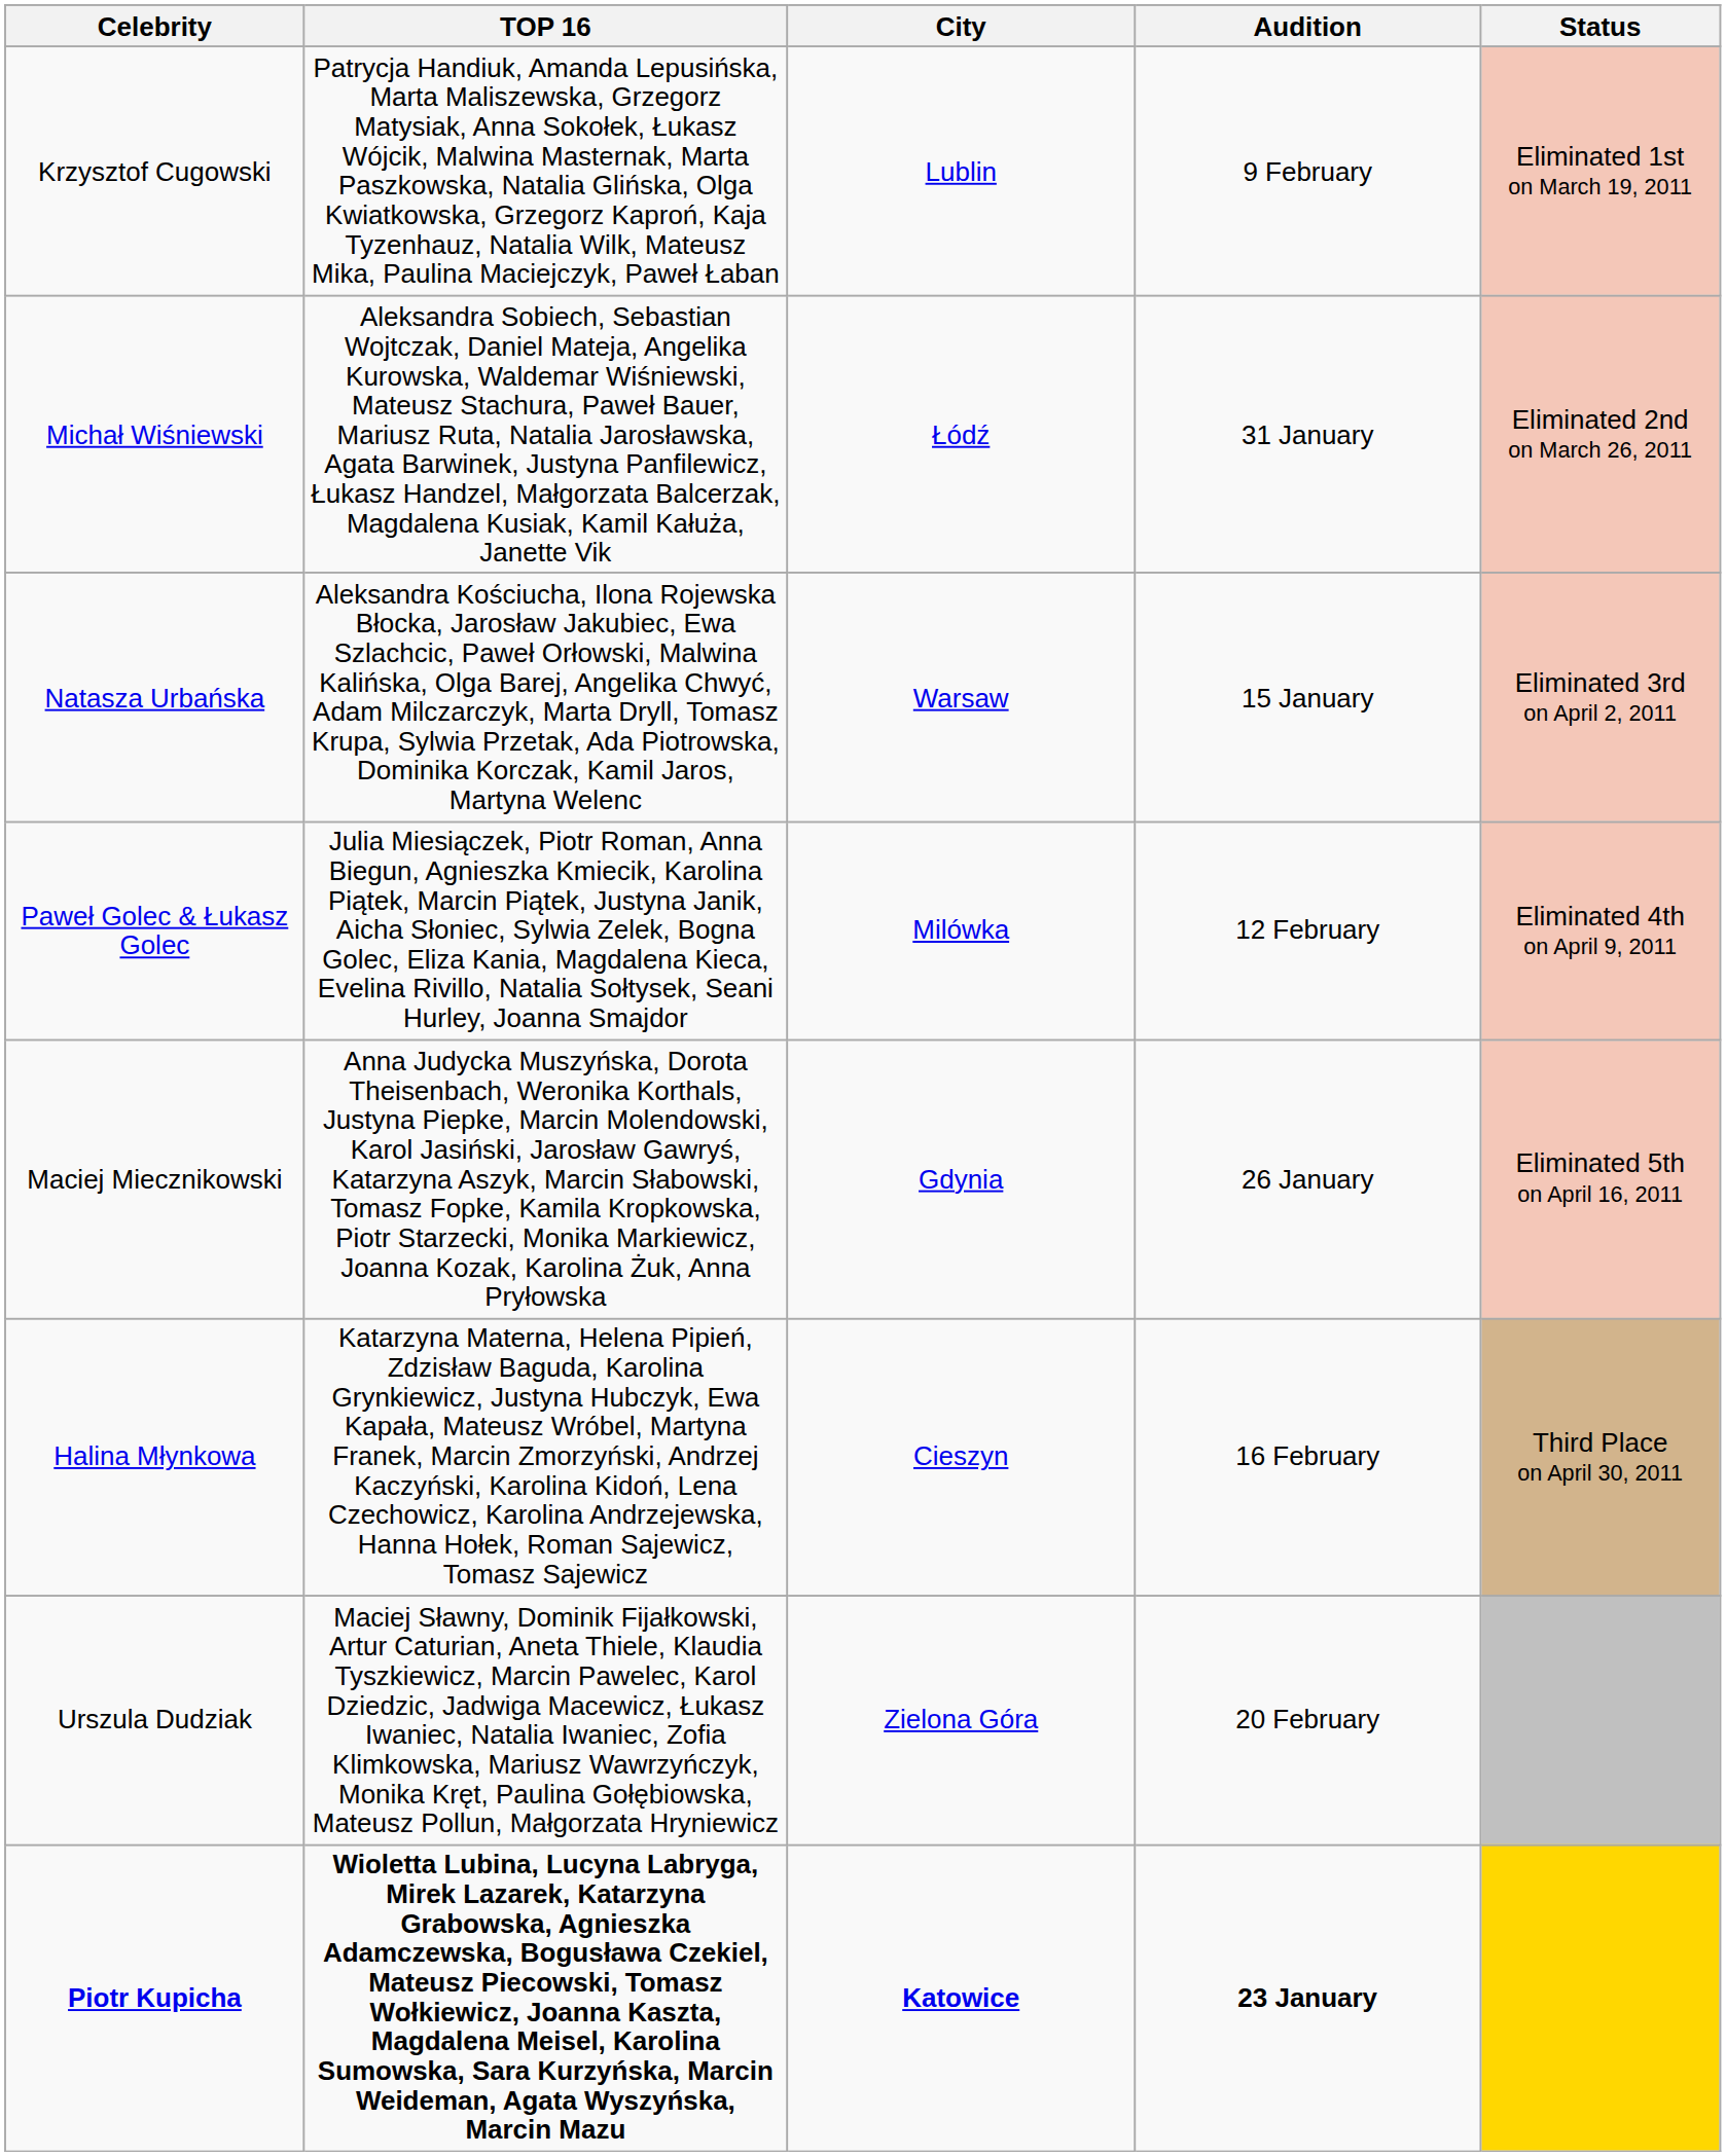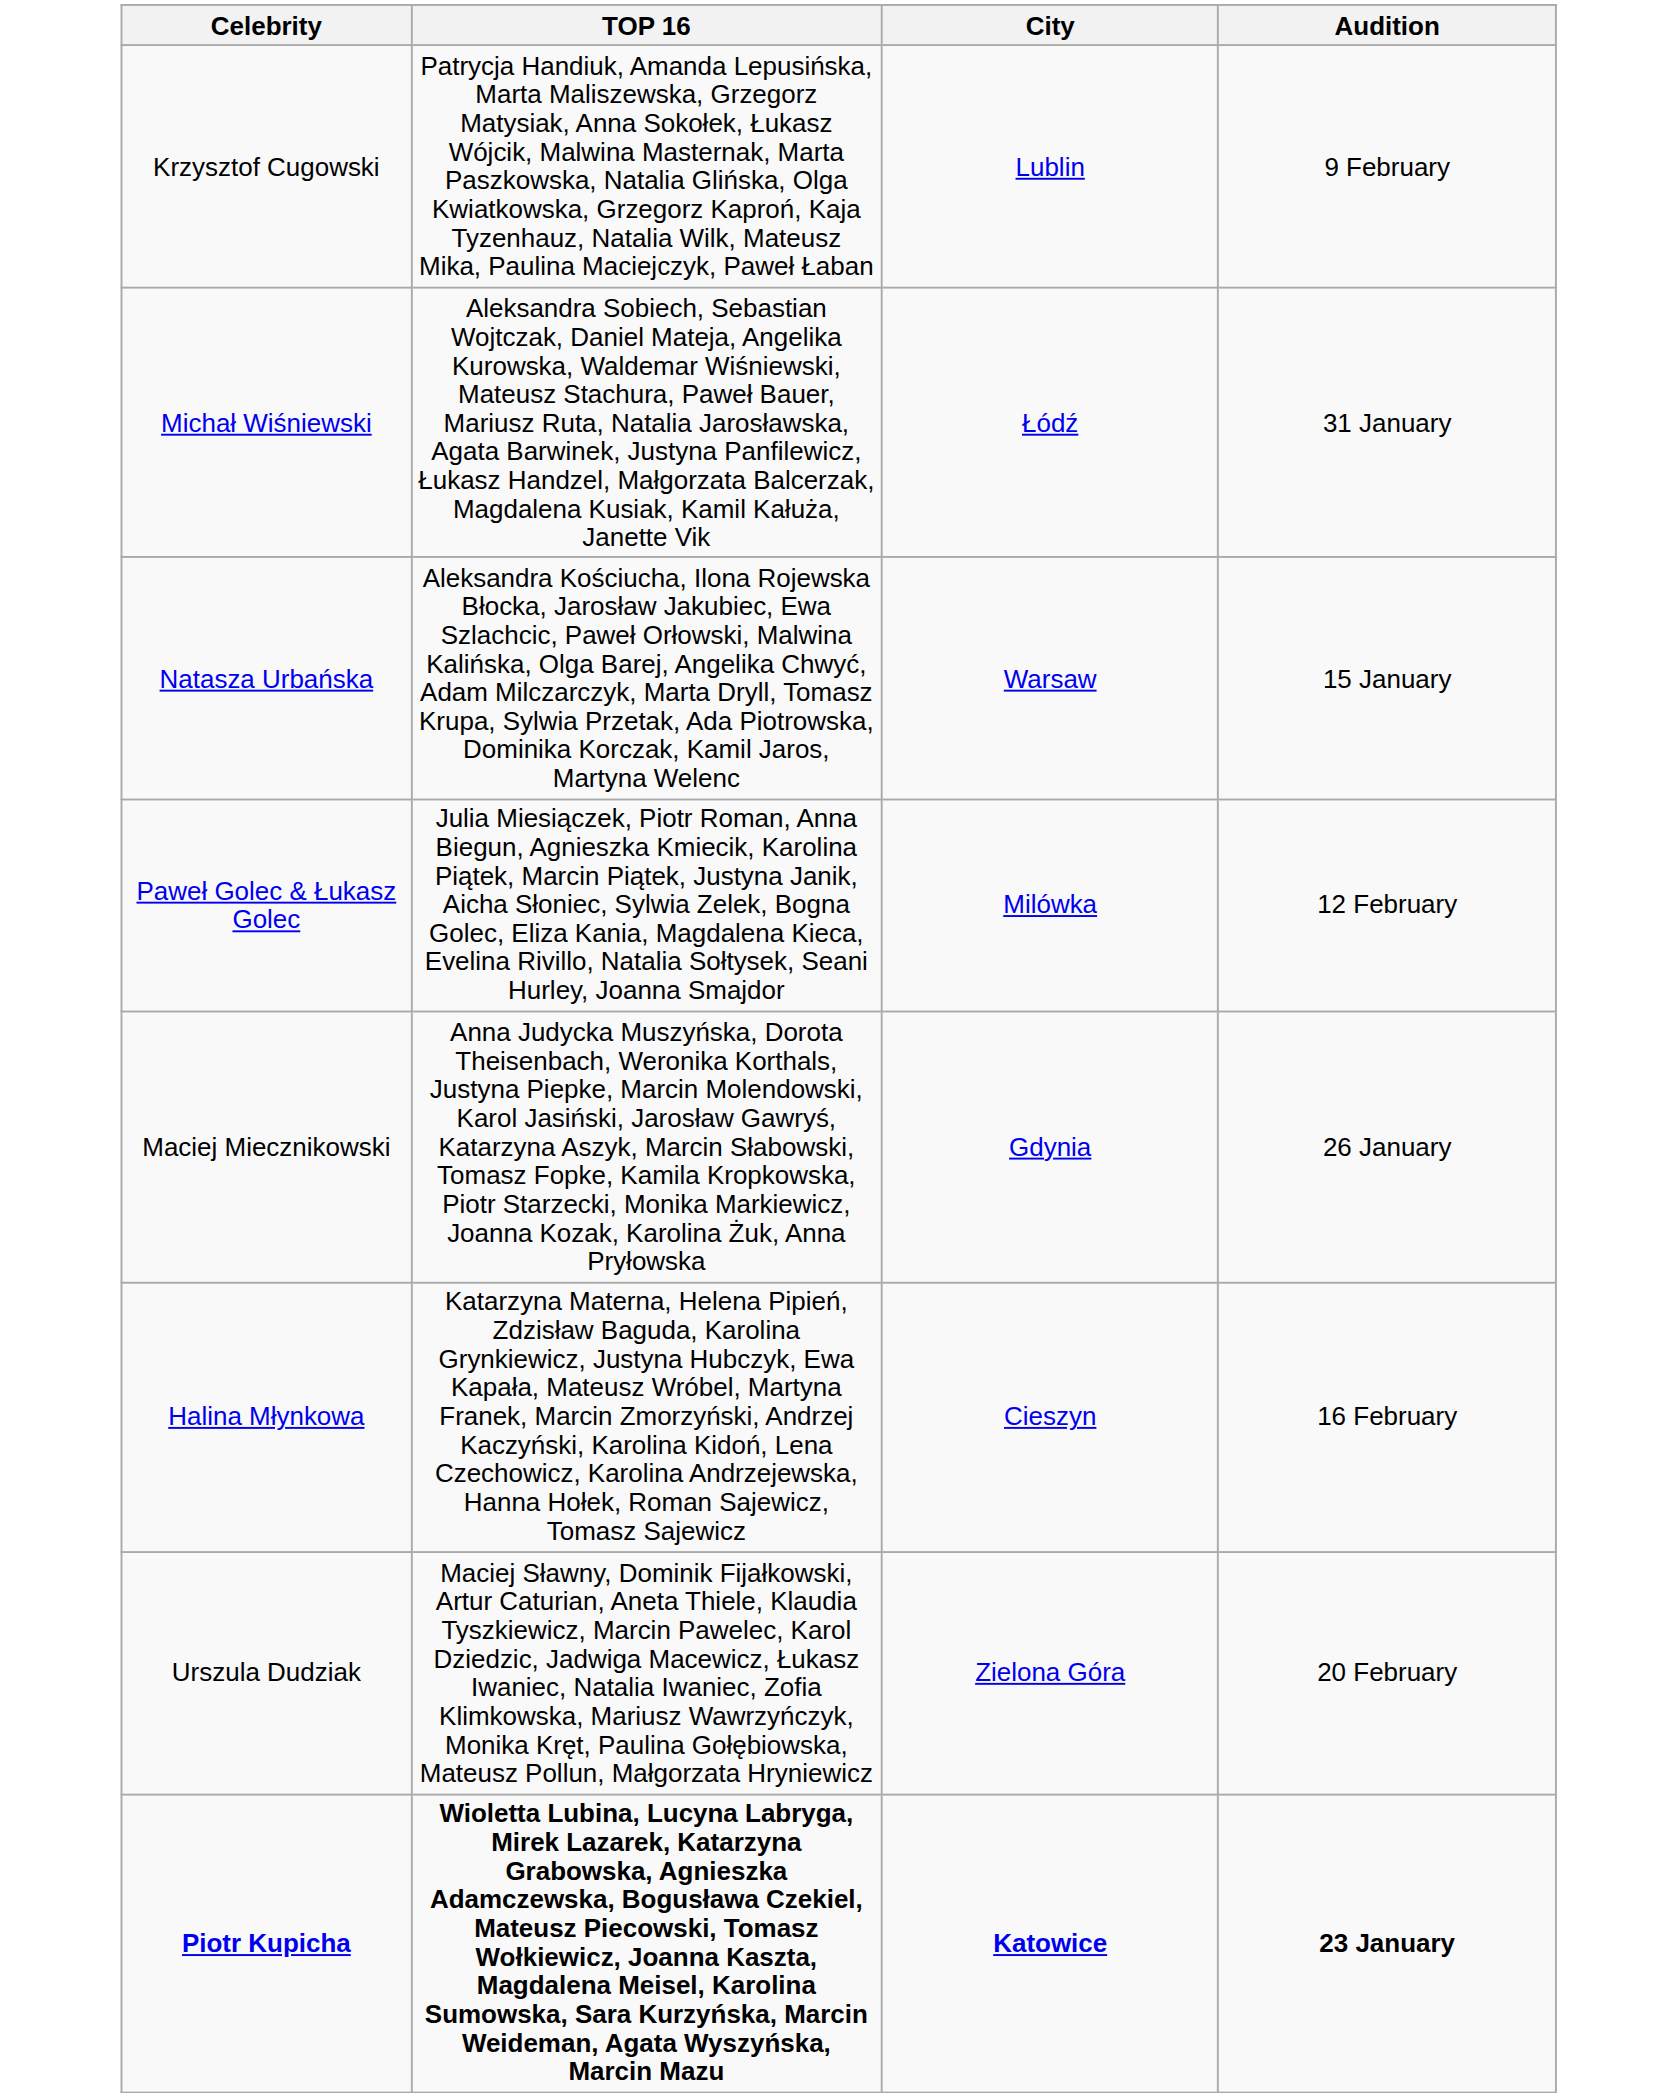 <table class="wikitable"  style="margin:auto; text-align:center; font-size:85%;">
 <tr>
 <th style="width:145px;">Celebrity</th>
 <th style="width:240px;">TOP 16</th>
 <th style="width:170px;">City</th>
 <th style="width:170px;">Audition</th>
-<th style="width:115px;">Status</th>
 </tr>
 <tr>
 <td>Krzysztof Cugowski</td>
 <td>Patrycja Handiuk, Amanda Lepusińska, Marta Maliszewska, Grzegorz Matysiak, Anna Sokołek, Łukasz Wójcik, Malwina Masternak, Marta Paszkowska, Natalia Glińska, Olga Kwiatkowska, Grzegorz Kaproń, Kaja Tyzenhauz, Natalia Wilk, Mateusz Mika, Paulina Maciejczyk, Paweł Łaban</td>
 <td><a href='#'>Lublin</a></td>
 <td>9 February</td>
-<td bgcolor="#F4C7B8">Eliminated 1st<br><small>on March 19, 2011</small></td>
 </tr>
 <tr>
 <td><a href='#'>Michał Wiśniewski</a></td>
 <td>Aleksandra Sobiech, Sebastian Wojtczak, Daniel Mateja, Angelika Kurowska, Waldemar Wiśniewski, Mateusz Stachura, Paweł Bauer, Mariusz Ruta, Natalia Jarosławska, Agata Barwinek, Justyna Panfilewicz, Łukasz Handzel, Małgorzata Balcerzak, Magdalena Kusiak, Kamil Kałuża, Janette Vik</td>
 <td><a href='#'>Łódź</a></td>
 <td>31 January</td>
-<td bgcolor="#F4C7B8">Eliminated 2nd<br><small>on March 26, 2011</small></td>
 </tr>
 <tr>
 <td><a href='#'>Natasza Urbańska</a></td>
 <td>Aleksandra Kościucha, Ilona Rojewska Błocka, Jarosław Jakubiec, Ewa Szlachcic, Paweł Orłowski, Malwina Kalińska, Olga Barej, Angelika Chwyć, Adam Milczarczyk, Marta Dryll, Tomasz Krupa, Sylwia Przetak, Ada Piotrowska, Dominika Korczak, Kamil Jaros, Martyna Welenc</td>
 <td><a href='#'>Warsaw</a></td>
 <td>15 January</td>
-<td bgcolor="#F4C7B8">Eliminated 3rd<br><small>on April 2, 2011</small></td>
 </tr>
 <tr>
 <td><a href='#'>Paweł Golec & Łukasz Golec</a></td>
 <td>Julia Miesiączek, Piotr Roman, Anna Biegun, Agnieszka Kmiecik, Karolina Piątek, Marcin Piątek, Justyna Janik, Aicha Słoniec, Sylwia Zelek, Bogna Golec, Eliza Kania, Magdalena Kieca, Evelina Rivillo, Natalia Sołtysek, Seani Hurley, Joanna Smajdor</td>
 <td><a href='#'>Milówka</a></td>
 <td>12 February</td>
-<td bgcolor="#F4C7B8">Eliminated 4th<br><small>on April 9, 2011</small></td>
 </tr>
 <tr>
 <td>Maciej Miecznikowski</td>
 <td>Anna Judycka Muszyńska, Dorota Theisenbach, Weronika Korthals, Justyna Piepke, Marcin Molendowski, Karol Jasiński, Jarosław Gawryś, Katarzyna Aszyk, Marcin Słabowski, Tomasz Fopke, Kamila Kropkowska, Piotr Starzecki, Monika Markiewicz, Joanna Kozak, Karolina Żuk, Anna Pryłowska</td>
 <td><a href='#'>Gdynia</a></td>
 <td>26 January</td>
-<td bgcolor="#F4C7B8">Eliminated 5th<br><small>on April 16, 2011</small></td>
 </tr>
 <tr>
 <td><a href='#'>Halina Młynkowa</a></td>
 <td>Katarzyna Materna, Helena Pipień, Zdzisław Baguda, Karolina Grynkiewicz, Justyna Hubczyk, Ewa Kapała, Mateusz Wróbel, Martyna Franek, Marcin Zmorzyński, Andrzej Kaczyński, Karolina Kidoń, Lena Czechowicz, Karolina Andrzejewska, Hanna Hołek, Roman Sajewicz, Tomasz Sajewicz</td>
 <td><a href='#'>Cieszyn</a></td>
 <td>16 February</td>
-<td bgcolor="tan">Third Place<br><small>on April 30, 2011</small></td>
 </tr>
 <tr>
 <td>Urszula Dudziak</td>
 <td>Maciej Sławny, Dominik Fijałkowski, Artur Caturian, Aneta Thiele, Klaudia Tyszkiewicz, Marcin Pawelec, Karol Dziedzic, Jadwiga Macewicz, Łukasz Iwaniec, Natalia Iwaniec, Zofia Klimkowska, Mariusz Wawrzyńczyk, Monika Kręt, Paulina Gołębiowska, Mateusz Pollun, Małgorzata Hryniewicz</td>
 <td><a href='#'>Zielona Góra</a></td>
 <td>20 February</td>
-<td bgcolor="silver"></td>
 </tr>
 <tr>
 <td><strong><a href='#'>Piotr Kupicha</a></strong></td>
 <td><strong>Wioletta Lubina, Lucyna Labryga, Mirek Lazarek, Katarzyna Grabowska, Agnieszka Adamczewska, Bogusława Czekiel, Mateusz Piecowski, Tomasz Wołkiewicz, Joanna Kaszta, Magdalena Meisel, Karolina Sumowska, Sara Kurzyńska, Marcin Weideman, Agata Wyszyńska, Marcin Mazu</strong></td>
 <td><strong><a href='#'>Katowice</a></strong></td>
 <td><strong>23 January</strong></td>
-<td bgcolor="gold"></td>
 </tr>
 </table>
